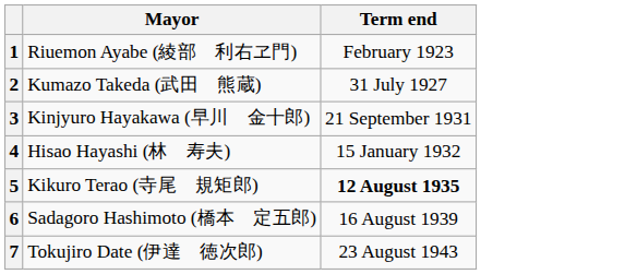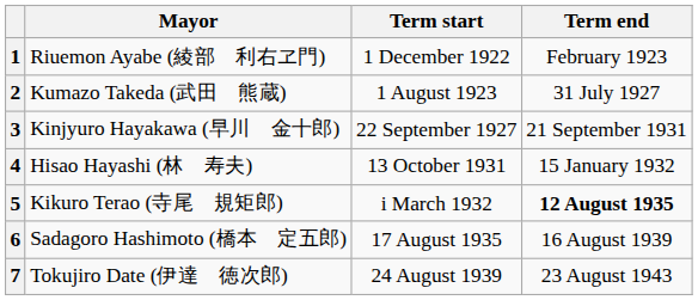 <table class="wikitable">
 <tr>
 <th class=unsortable> </th>
 <th>Mayor</th>
+<th>Term start</th>
 <th>Term end</th>
 </tr>
 <tr>
 <th>1</th>
 <td>Riuemon Ayabe (綾部　利右ヱ門)</td>
+<td align=center>1 December 1922</td>
 <td align=center>February 1923</td>
 </tr>
 <tr>
 <th>2</th>
 <td>Kumazo Takeda (武田　熊蔵)</td>
+<td align=center>1 August 1923</td>
 <td align=center>31 July 1927</td>
 </tr>
 <tr>
 <th>3</th>
 <td>Kinjyuro Hayakawa (早川　金十郎)</td>
+<td align=center>22 September 1927</td>
 <td align=center>21 September 1931</td>
 </tr>
 <tr>
 <th>4</th>
 <td>Hisao Hayashi (林　寿夫)</td>
+<td align=center>13 October 1931</td>
 <td align=center>15 January 1932</td>
 </tr>
 <tr>
 <th>5</th>
 <td>Kikuro Terao (寺尾　規矩郎)</td>
+<td align=center>i March 1932</td>
 <td align=center><strong>12 August 1935</strong></td>
 </tr>
 <tr>
 <th>6</th>
 <td>Sadagoro Hashimoto (橋本　定五郎)</td>
+<td align=center>17 August 1935</td>
 <td align=center>16 August 1939</td>
 </tr>
 <tr>
 <th>7</th>
 <td>Tokujiro Date (伊達　徳次郎)</td>
+<td align=center>24 August 1939</td>
 <td align=center>23 August 1943</td>
 </tr>
 </table>
